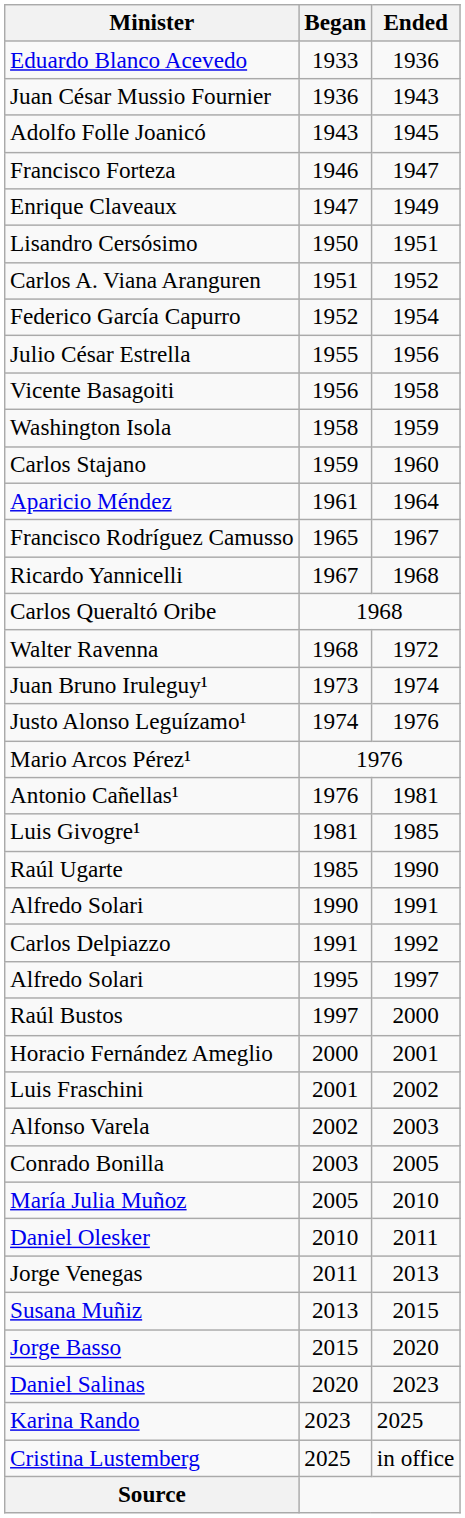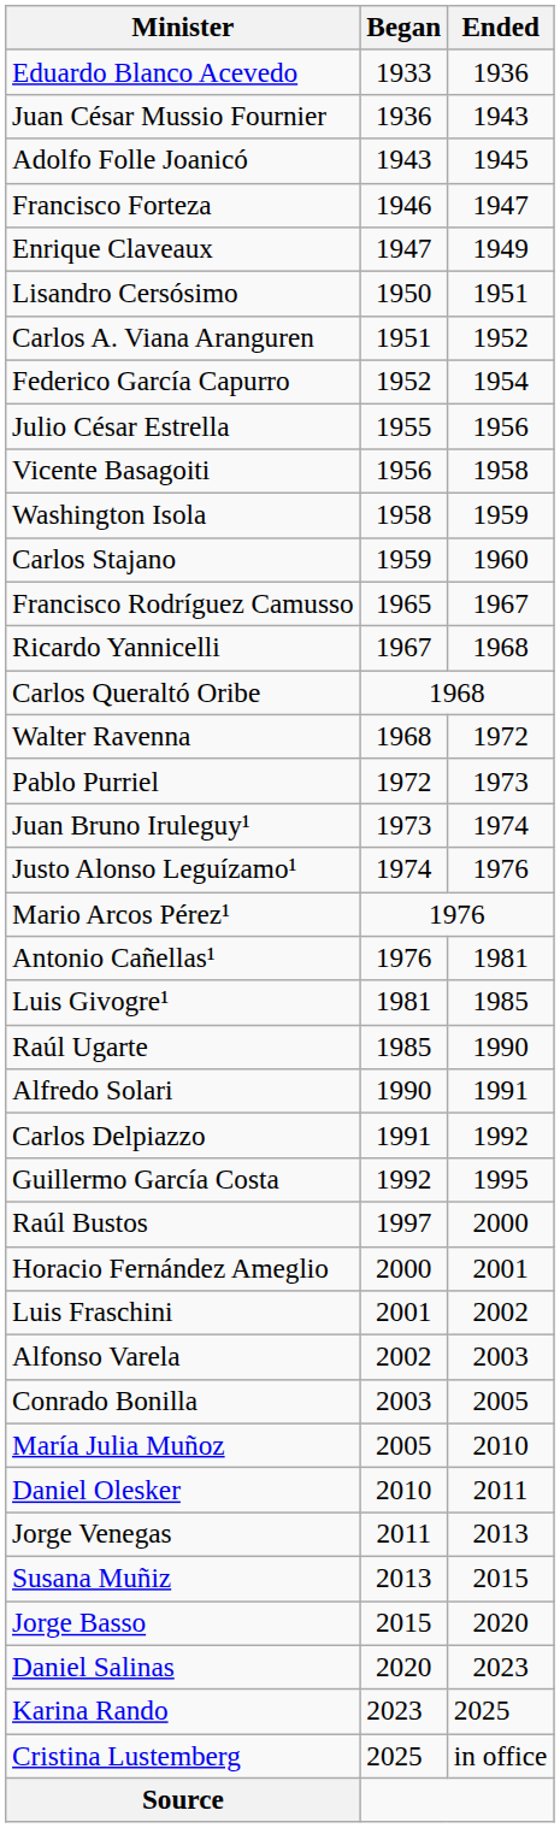 <table class="wikitable">
 <tr>
 <th>Minister</th>
 <th>Began</th>
 <th>Ended</th>
 </tr>
 <tr>
 <td><a href='#'>Eduardo Blanco Acevedo</a></td>
 <td style="text-align:center;">1933</td>
 <td style="text-align:center;">1936</td>
 </tr>
 <tr>
 <td>Juan César Mussio Fournier</td>
 <td style="text-align:center;">1936</td>
 <td style="text-align:center;">1943</td>
 </tr>
 <tr>
 <td>Adolfo Folle Joanicó</td>
 <td style="text-align:center;">1943</td>
 <td style="text-align:center;">1945</td>
 </tr>
 <tr>
 <td>Francisco Forteza</td>
 <td style="text-align:center;">1946</td>
 <td style="text-align:center;">1947</td>
 </tr>
 <tr>
 <td>Enrique Claveaux</td>
 <td style="text-align:center;">1947</td>
 <td style="text-align:center;">1949</td>
 </tr>
 <tr>
 <td>Lisandro Cersósimo</td>
 <td style="text-align:center;">1950</td>
 <td style="text-align:center;">1951</td>
 </tr>
 <tr>
 <td>Carlos A. Viana Aranguren</td>
 <td style="text-align:center;">1951</td>
 <td style="text-align:center;">1952</td>
 </tr>
 <tr>
 <td>Federico García Capurro</td>
 <td style="text-align:center;">1952</td>
 <td style="text-align:center;">1954</td>
 </tr>
 <tr>
 <td>Julio César Estrella</td>
 <td style="text-align:center;">1955</td>
 <td style="text-align:center;">1956</td>
 </tr>
 <tr>
 <td>Vicente Basagoiti</td>
 <td style="text-align:center;">1956</td>
 <td style="text-align:center;">1958</td>
 </tr>
 <tr>
 <td>Washington Isola</td>
 <td style="text-align:center;">1958</td>
 <td style="text-align:center;">1959</td>
 </tr>
 <tr>
 <td>Carlos Stajano</td>
 <td style="text-align:center;">1959</td>
 <td style="text-align:center;">1960</td>
 </tr>
 <tr>
-<td><a href='#'>Aparicio Méndez</a></td>
-<td style="text-align:center;">1961</td>
-<td style="text-align:center;">1964</td>
-</tr>
-<tr>
 <td>Francisco Rodríguez Camusso</td>
 <td style="text-align:center;">1965</td>
 <td style="text-align:center;">1967</td>
 </tr>
 <tr>
 <td>Ricardo Yannicelli</td>
 <td style="text-align:center;">1967</td>
 <td style="text-align:center;">1968</td>
 </tr>
 <tr>
 <td>Carlos Queraltó Oribe</td>
 <td colspan="2" style="text-align:center;">1968</td>
 </tr>
 <tr>
 <td>Walter Ravenna</td>
 <td style="text-align:center;">1968</td>
 <td style="text-align:center;">1972</td>
+</tr>
+<tr>
+<td>Pablo Purriel</td>
+<td style="text-align:center;">1972</td>
+<td style="text-align:center;">1973</td>
 </tr>
 <tr>
 <td>Juan Bruno Iruleguy¹</td>
 <td style="text-align:center;">1973</td>
 <td style="text-align:center;">1974</td>
 </tr>
 <tr>
 <td>Justo Alonso Leguízamo¹</td>
 <td style="text-align:center;">1974</td>
 <td style="text-align:center;">1976</td>
 </tr>
 <tr>
 <td>Mario Arcos Pérez¹</td>
 <td colspan="2" style="text-align:center;">1976</td>
 </tr>
 <tr>
 <td>Antonio Cañellas¹</td>
 <td style="text-align:center;">1976</td>
 <td style="text-align:center;">1981</td>
 </tr>
 <tr>
 <td>Luis Givogre¹</td>
 <td style="text-align:center;">1981</td>
 <td style="text-align:center;">1985</td>
 </tr>
 <tr>
 <td>Raúl Ugarte</td>
 <td style="text-align:center;">1985</td>
 <td style="text-align:center;">1990</td>
 </tr>
 <tr>
 <td>Alfredo Solari</td>
 <td style="text-align:center;">1990</td>
 <td style="text-align:center;">1991</td>
 </tr>
 <tr>
 <td>Carlos Delpiazzo</td>
 <td style="text-align:center;">1991</td>
 <td style="text-align:center;">1992</td>
 </tr>
 <tr>
-<td>Alfredo Solari</td>
+<td>Guillermo García Costa</td>
+<td style="text-align:center;">1992</td>
 <td style="text-align:center;">1995</td>
-<td style="text-align:center;">1997</td>
 </tr>
 <tr>
 <td>Raúl Bustos</td>
 <td style="text-align:center;">1997</td>
 <td style="text-align:center;">2000</td>
 </tr>
 <tr>
 <td>Horacio Fernández Ameglio</td>
 <td style="text-align:center;">2000</td>
 <td style="text-align:center;">2001</td>
 </tr>
 <tr>
 <td>Luis Fraschini</td>
 <td style="text-align:center;">2001</td>
 <td style="text-align:center;">2002</td>
 </tr>
 <tr>
 <td>Alfonso Varela</td>
 <td style="text-align:center;">2002</td>
 <td style="text-align:center;">2003</td>
 </tr>
 <tr>
 <td>Conrado Bonilla</td>
 <td style="text-align:center;">2003</td>
 <td style="text-align:center;">2005</td>
 </tr>
 <tr>
 <td><a href='#'>María Julia Muñoz</a></td>
 <td style="text-align:center;">2005</td>
 <td style="text-align:center;">2010</td>
 </tr>
 <tr>
 <td><a href='#'>Daniel Olesker</a></td>
 <td style="text-align:center;">2010</td>
 <td style="text-align:center;">2011</td>
 </tr>
 <tr>
 <td>Jorge Venegas</td>
 <td style="text-align:center;">2011</td>
 <td style="text-align:center;">2013</td>
 </tr>
 <tr>
 <td><a href='#'>Susana Muñiz</a></td>
 <td style="text-align:center;">2013</td>
 <td style="text-align:center;">2015</td>
 </tr>
 <tr>
 <td><a href='#'>Jorge Basso</a></td>
 <td style="text-align:center;">2015</td>
 <td style="text-align:center;">2020</td>
 </tr>
 <tr>
 <td><a href='#'>Daniel Salinas</a></td>
 <td style="text-align:center;">2020</td>
 <td style="text-align:center;">2023</td>
 </tr>
 <tr>
 <td><a href='#'>Karina Rando</a></td>
 <td>2023</td>
 <td>2025</td>
 </tr>
 <tr>
 <td><a href='#'>Cristina Lustemberg</a></td>
 <td>2025</td>
 <td>in office</td>
 </tr>
 <tr>
 <th><strong>Source</strong></th>
 <td colspan="2" style="text-align:center;"></td>
 </tr>
 </table>
